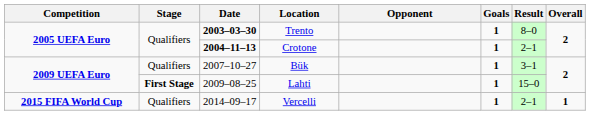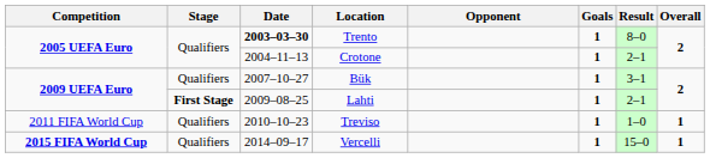 <table class="wikitable" style="font-size:90%">
 <tr>
 <th width=175px>Competition</th>
 <th width=75px>Stage</th>
 <th width=75px>Date</th>
 <th width=100px>Location</th>
 <th width=185px>Opponent</th>
 <th width=25px>Goals</th>
 <th width=25>Result</th>
 <th width=25px>Overall</th>
 </tr>
 <tr align=center>
 <td rowspan=2><strong><a href='#'>2005 UEFA Euro</a></strong></td>
 <td rowspan=2>Qualifiers</td>
 <td><strong>2003–03–30</strong></td>
 <td><a href='#'>Trento</a></td>
 <td align=left></td>
 <td><strong>1</strong></td>
 <td bgcolor=#CCFFCC>8–0</td>
 <td rowspan=2><strong>2</strong></td>
 </tr>
 <tr align=center>
-<td><strong>2004–11–13</strong></td>
+<td>2004–11–13</td>
 <td><a href='#'>Crotone</a></td>
 <td align=left></td>
 <td><strong>1</strong></td>
 <td bgcolor=#CCFFCC>2–1</td>
 </tr>
 <tr align=center>
 <td rowspan=2><strong><a href='#'>2009 UEFA Euro</a></strong></td>
 <td>Qualifiers</td>
 <td>2007–10–27</td>
 <td><a href='#'>Bük</a></td>
 <td align=left></td>
 <td><strong>1</strong></td>
 <td bgcolor=#CCFFCC>3–1</td>
 <td rowspan=2><strong>2</strong></td>
 </tr>
 <tr align=center>
 <td><strong>First Stage</strong></td>
 <td>2009–08–25</td>
 <td><a href='#'>Lahti</a></td>
 <td align=left></td>
 <td><strong>1</strong></td>
-<td bgcolor=#CCFFCC>15–0</td>
+<td bgcolor=#CCFFCC>2–1</td>
+</tr>
+<tr align=center>
+<td><a href='#'>2011 FIFA World Cup</a></td>
+<td>Qualifiers</td>
+<td>2010–10–23</td>
+<td><a href='#'>Treviso</a></td>
+<td align=left></td>
+<td><strong>1</strong></td>
+<td bgcolor=#CCFFCC>1–0</td>
+<td><strong>1</strong></td>
 </tr>
 <tr align=center>
 <td><strong><a href='#'>2015 FIFA World Cup</a></strong></td>
 <td>Qualifiers</td>
 <td>2014–09–17</td>
 <td><a href='#'>Vercelli</a></td>
 <td align=left></td>
 <td><strong>1</strong></td>
-<td bgcolor=#CCFFCC>2–1</td>
+<td bgcolor=#CCFFCC>15–0</td>
 <td><strong>1</strong></td>
 </tr>
 </table>
